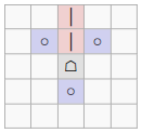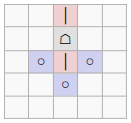 <table border="1" class="wikitable">
 <tr align=center>
 <td width="20"> </td>
 <td width="20"> </td>
 <td width="20" style="background:#f0d0d0;">│</td>
 <td width="20"> </td>
 <td width="20"> </td>
 </tr>
 <tr align=center>
 <td> </td>
-<td style="background:#d0d0f0;">○</td>
-<td style="background:#f0d0d0;">│</td>
-<td style="background:#d0d0f0;">○</td>
+<td> </td>
+<td style="background:#e0e0e0;">☖</td>
+<td> </td>
 <td> </td>
 </tr>
 <tr align=center>
 <td> </td>
-<td> </td>
-<td style="background:#e0e0e0;">☖</td>
-<td> </td>
+<td style="background:#d0d0f0;">○</td>
+<td style="background:#f0d0d0;">│</td>
+<td style="background:#d0d0f0;">○</td>
 <td> </td>
 </tr>
 <tr align=center>
 <td> </td>
 <td> </td>
 <td style="background:#d0d0f0;">○</td>
 <td> </td>
 <td> </td>
 </tr>
 <tr align=center>
 <td> </td>
 <td> </td>
 <td> </td>
 <td> </td>
 <td> </td>
 </tr>
 </table>
